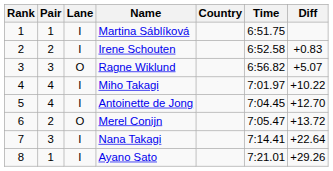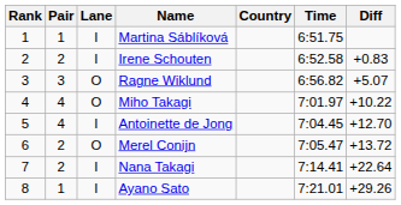 <table class="wikitable sortable" style="text-align:center">
 <tr>
 <th>Rank</th>
 <th>Pair</th>
 <th>Lane</th>
 <th>Name</th>
 <th>Country</th>
 <th>Time</th>
 <th>Diff</th>
 </tr>
 <tr>
 <td>1</td>
 <td>1</td>
 <td>I</td>
 <td align=left><a href='#'>Martina Sáblíková</a></td>
 <td align=left></td>
 <td>6:51.75</td>
 <td></td>
 </tr>
 <tr>
 <td>2</td>
 <td>2</td>
 <td>I</td>
 <td align=left><a href='#'>Irene Schouten</a></td>
 <td align=left></td>
 <td>6:52.58</td>
 <td>+0.83</td>
 </tr>
 <tr>
 <td>3</td>
 <td>3</td>
 <td>O</td>
 <td align=left><a href='#'>Ragne Wiklund</a></td>
 <td align=left></td>
 <td>6:56.82</td>
 <td>+5.07</td>
 </tr>
 <tr>
 <td>4</td>
 <td>4</td>
-<td>I</td>
+<td>O</td>
 <td align=left><a href='#'>Miho Takagi</a></td>
 <td align=left></td>
 <td>7:01.97</td>
 <td>+10.22</td>
 </tr>
 <tr>
 <td>5</td>
 <td>4</td>
 <td>I</td>
 <td align=left><a href='#'>Antoinette de Jong</a></td>
 <td align=left></td>
 <td>7:04.45</td>
 <td>+12.70</td>
 </tr>
 <tr>
 <td>6</td>
 <td>2</td>
 <td>O</td>
 <td align=left><a href='#'>Merel Conijn</a></td>
 <td align=left></td>
 <td>7:05.47</td>
 <td>+13.72</td>
 </tr>
 <tr>
 <td>7</td>
-<td>3</td>
+<td>2</td>
 <td>I</td>
 <td align=left><a href='#'>Nana Takagi</a></td>
 <td align=left></td>
 <td>7:14.41</td>
 <td>+22.64</td>
 </tr>
 <tr>
 <td>8</td>
 <td>1</td>
 <td>I</td>
 <td align=left><a href='#'>Ayano Sato</a></td>
 <td align=left></td>
 <td>7:21.01</td>
 <td>+29.26</td>
 </tr>
 </table>
